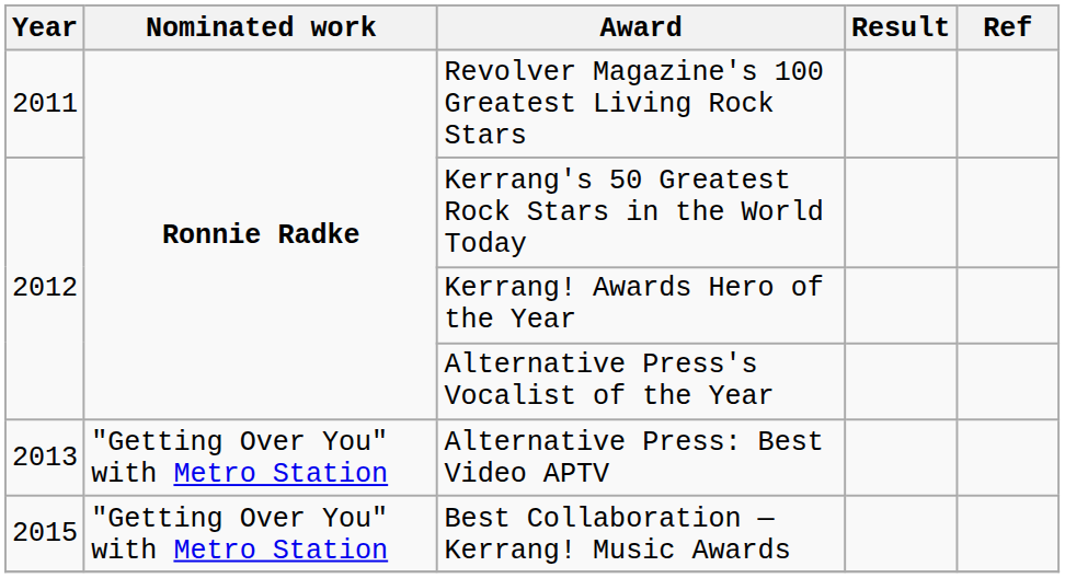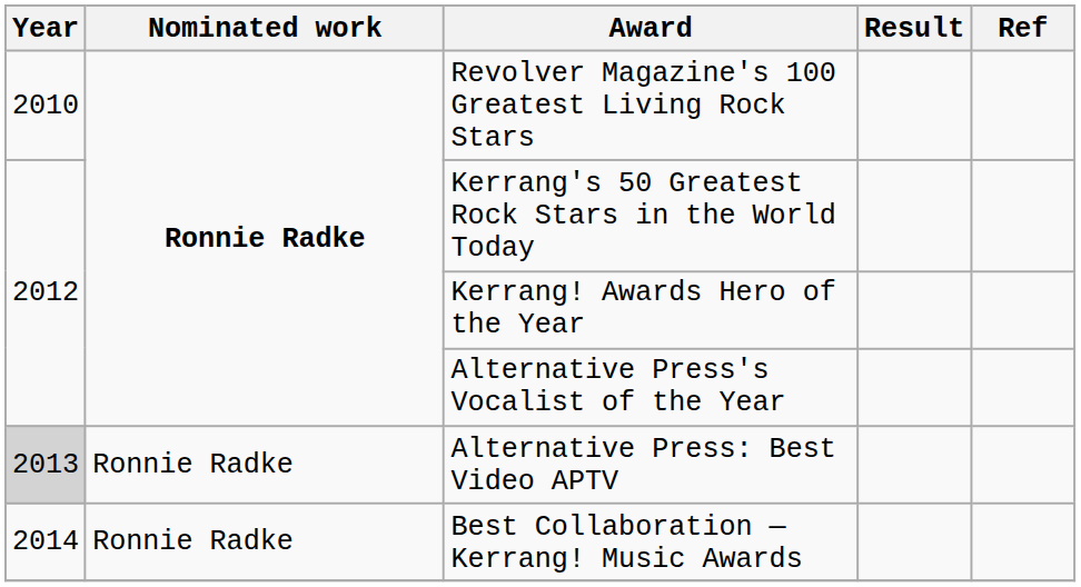 <table class="wikitable" style="width:80%;">
 <tr>
 <th style="width:5%;">Year</th>
 <th style="width:35%;">Nominated work</th>
 <th style="width:40%;">Award</th>
 <th style="width:10%;">Result</th>
 <th style="width:10%;">Ref</th>
 </tr>
 <tr>
-<td>2011</td>
+<td>2010</td>
 <td rowspan="4" style="text-align:center;"><strong>Ronnie Radke</strong></td>
 <td>Revolver Magazine's 100 Greatest Living Rock Stars</td>
 <td></td>
 <td></td>
 </tr>
 <tr>
 <td rowspan="3">2012</td>
 <td>Kerrang's 50 Greatest Rock Stars in the World Today</td>
 <td></td>
 <td></td>
 </tr>
 <tr>
 <td>Kerrang! Awards Hero of the Year</td>
 <td></td>
 <td></td>
 </tr>
 <tr>
 <td>Alternative Press's Vocalist of the Year</td>
 <td></td>
 <td></td>
 </tr>
 <tr>
-<td>2013</td>
-<td>"Getting Over You" with <a href='#'>Metro Station</a></td>
+<td style="background: lightgrey;">2013</td>
+<td>Ronnie Radke</td>
 <td>Alternative Press: Best Video APTV</td>
 <td></td>
 </tr>
 <tr>
-<td>2015</td>
-<td>"Getting Over You" with <a href='#'>Metro Station</a></td>
+<td>2014</td>
+<td>Ronnie Radke</td>
 <td>Best Collaboration — Kerrang! Music Awards</td>
 <td></td>
 <td></td>
 </tr>
 <tr>
 </tr>
 </table>
